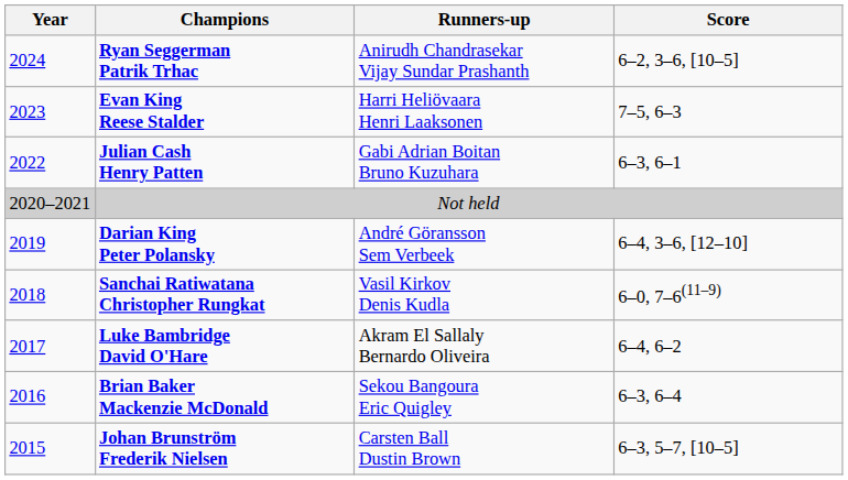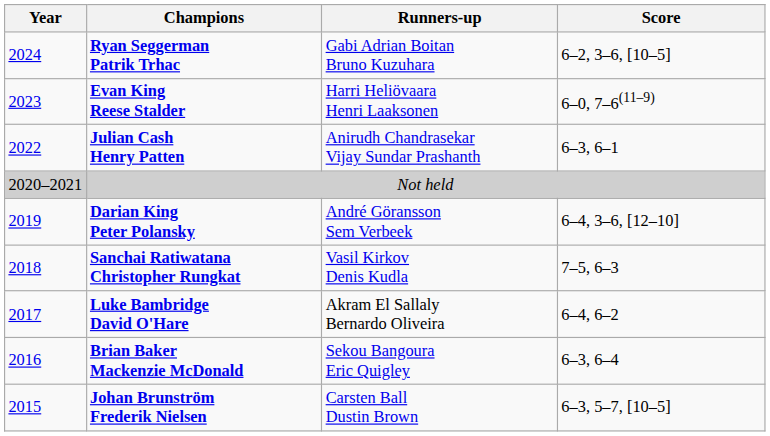 <table class="wikitable" style="font-size:90%">
 <tr>
 <th>Year</th>
 <th width="200">Champions</th>
 <th width="200">Runners-up</th>
 <th width="175">Score</th>
 </tr>
 <tr>
 <td><a href='#'>2024</a></td>
 <td> <strong><a href='#'>Ryan Seggerman</a></strong> <br>  <strong><a href='#'>Patrik Trhac</a></strong></td>
-<td> <a href='#'>Anirudh Chandrasekar</a> <br>  <a href='#'>Vijay Sundar Prashanth</a></td>
+<td> <a href='#'>Gabi Adrian Boitan</a> <br>  <a href='#'>Bruno Kuzuhara</a></td>
 <td>6–2, 3–6, [10–5]</td>
 </tr>
 <tr>
 <td><a href='#'>2023</a></td>
 <td> <strong><a href='#'>Evan King</a></strong> <br>  <strong><a href='#'>Reese Stalder</a></strong></td>
 <td> <a href='#'>Harri Heliövaara</a> <br>  <a href='#'>Henri Laaksonen</a></td>
-<td>7–5, 6–3</td>
+<td>6–0, 7–6<sup>(11–9)</sup></td>
 </tr>
 <tr>
 <td><a href='#'>2022</a></td>
 <td> <strong><a href='#'>Julian Cash</a></strong> <br>  <strong><a href='#'>Henry Patten</a></strong></td>
-<td> <a href='#'>Gabi Adrian Boitan</a> <br>  <a href='#'>Bruno Kuzuhara</a></td>
+<td> <a href='#'>Anirudh Chandrasekar</a> <br>  <a href='#'>Vijay Sundar Prashanth</a></td>
 <td>6–3, 6–1</td>
 </tr>
 <tr>
 <td style="background:#cfcfcf">2020–2021</td>
 <td colspan=3 align=center style="background:#cfcfcf"><em>Not held</em></td>
 </tr>
 <tr>
 <td><a href='#'>2019</a></td>
 <td> <strong><a href='#'>Darian King</a></strong> <br>  <strong><a href='#'>Peter Polansky</a></strong></td>
 <td> <a href='#'>André Göransson</a> <br>  <a href='#'>Sem Verbeek</a></td>
 <td>6–4, 3–6, [12–10]</td>
 </tr>
 <tr>
 <td><a href='#'>2018</a></td>
 <td> <strong><a href='#'>Sanchai Ratiwatana</a></strong> <br>  <strong><a href='#'>Christopher Rungkat</a></strong></td>
 <td> <a href='#'>Vasil Kirkov</a> <br>  <a href='#'>Denis Kudla</a></td>
-<td>6–0, 7–6<sup>(11–9)</sup></td>
+<td>7–5, 6–3</td>
 </tr>
 <tr>
 <td><a href='#'>2017</a></td>
 <td> <strong><a href='#'>Luke Bambridge</a></strong> <br>  <strong><a href='#'>David O'Hare</a></strong></td>
 <td> Akram El Sallaly <br>  Bernardo Oliveira</td>
 <td>6–4, 6–2</td>
 </tr>
 <tr>
 <td><a href='#'>2016</a></td>
 <td> <strong><a href='#'>Brian Baker</a></strong> <br>  <strong><a href='#'>Mackenzie McDonald</a></strong></td>
 <td> <a href='#'>Sekou Bangoura</a> <br>  <a href='#'>Eric Quigley</a></td>
 <td>6–3, 6–4</td>
 </tr>
 <tr>
 <td><a href='#'>2015</a></td>
 <td> <strong><a href='#'>Johan Brunström</a></strong> <br>  <strong><a href='#'>Frederik Nielsen</a></strong></td>
 <td> <a href='#'>Carsten Ball</a> <br>  <a href='#'>Dustin Brown</a></td>
 <td>6–3, 5–7, [10–5]</td>
 </tr>
 </table>
